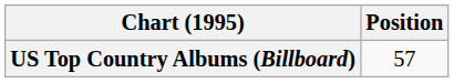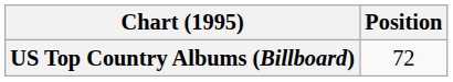 <table class="wikitable plainrowheaders" style="text-align:center">
 <tr>
 <th scope="col">Chart (1995)</th>
 <th scope="col">Position</th>
 </tr>
 <tr>
 <th scope="row">US Top Country Albums (<em>Billboard</em>)</th>
-<td>57</td>
+<td>72</td>
 </tr>
 </table>
